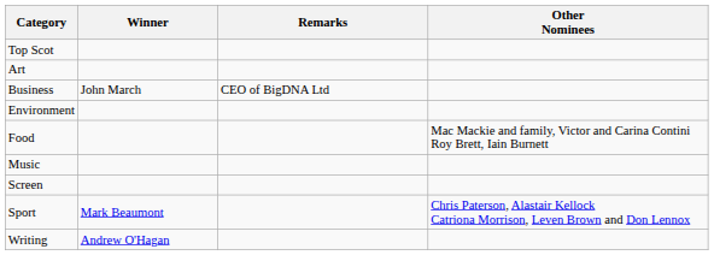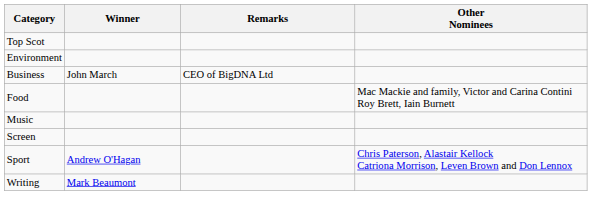 <table class="wikitable sortable" style="width:100%; height:100px;">
 <tr>
 <th style="width:10%;">Category</th>
 <th style="width:20%;">Winner</th>
 <th style="width:30%;">Remarks</th>
 <th style="width:40%;">Other<br>Nominees</th>
 </tr>
 <tr>
 <td>Top Scot</td>
 <td></td>
 <td></td>
 <td></td>
 </tr>
 <tr>
-<td>Art</td>
+<td>Environment</td>
 <td></td>
 <td></td>
 <td></td>
 </tr>
 <tr>
 <td>Business</td>
 <td>John March</td>
 <td>CEO of BigDNA Ltd</td>
-<td></td>
-</tr>
-<tr>
-<td>Environment</td>
-<td></td>
-<td></td>
 <td></td>
 </tr>
 <tr>
 <td>Food</td>
 <td></td>
 <td></td>
 <td>Mac Mackie and family, Victor and Carina Contini<br>Roy Brett, Iain Burnett</td>
 </tr>
 <tr>
 <td>Music</td>
 <td></td>
 <td></td>
 <td></td>
 </tr>
 <tr>
 <td>Screen</td>
 <td></td>
 <td></td>
 <td></td>
 </tr>
 <tr>
 <td>Sport</td>
-<td><a href='#'>Mark Beaumont</a></td>
+<td><a href='#'>Andrew O'Hagan</a></td>
 <td></td>
 <td><a href='#'>Chris Paterson</a>, <a href='#'>Alastair Kellock</a><br><a href='#'>Catriona Morrison</a>, <a href='#'>Leven Brown</a> and <a href='#'>Don Lennox</a></td>
 </tr>
 <tr>
 <td>Writing</td>
-<td><a href='#'>Andrew O'Hagan</a></td>
+<td><a href='#'>Mark Beaumont</a></td>
 <td></td>
 <td></td>
 </tr>
 </table>
